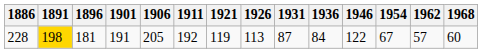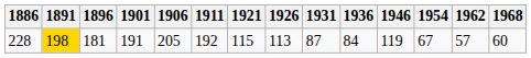 <table class="wikitable">
 <tr>
 <th>1886</th>
 <th>1891</th>
 <th>1896</th>
 <th>1901</th>
 <th>1906</th>
 <th>1911</th>
 <th>1921</th>
 <th>1926</th>
 <th>1931</th>
 <th>1936</th>
 <th>1946</th>
 <th>1954</th>
 <th>1962</th>
 <th>1968</th>
 </tr>
 <tr>
 <td>228</td>
 <td style="background: gold;">198</td>
 <td>181</td>
 <td>191</td>
 <td>205</td>
 <td>192</td>
-<td>119</td>
+<td>115</td>
 <td>113</td>
 <td>87</td>
 <td>84</td>
-<td>122</td>
+<td>119</td>
 <td>67</td>
 <td>57</td>
 <td>60</td>
 </tr>
 </table>
